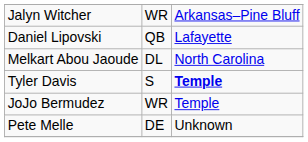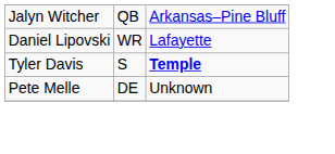 <table class="wikitable sortable">
 <tr>
 </tr>
 <tr>
 <td>Jalyn Witcher</td>
-<td>WR</td>
+<td>QB</td>
 <td><a href='#'>Arkansas–Pine Bluff</a></td>
 </tr>
 <tr>
 <td>Daniel Lipovski</td>
-<td>QB</td>
+<td>WR</td>
 <td><a href='#'>Lafayette</a></td>
-</tr>
-<tr>
-<td>Melkart Abou Jaoude</td>
-<td>DL</td>
-<td><a href='#'>North Carolina</a></td>
 </tr>
 <tr>
 <td>Tyler Davis</td>
 <td>S</td>
 <td><strong><a href='#'>Temple</a></strong></td>
-</tr>
-<tr>
-<td>JoJo Bermudez</td>
-<td>WR</td>
-<td><a href='#'>Temple</a></td>
 </tr>
 <tr>
 <td>Pete Melle</td>
 <td>DE</td>
 <td>Unknown</td>
 </tr>
 <tr>
 </tr>
 </table>
